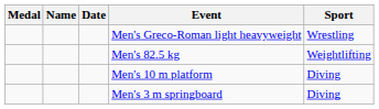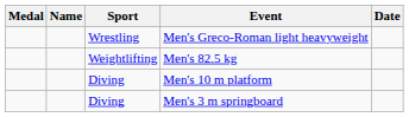 <table class="wikitable sortable" style="font-size:95%">
 <tr>
 <th>Medal</th>
 <th>Name</th>
+<th>Sport</th>
+<th>Event</th>
 <th>Date</th>
-<th>Event</th>
-<th>Sport</th>
 </tr>
 <tr>
 <td></td>
 <td></td>
+<td><a href='#'>Wrestling</a></td>
+<td><a href='#'>Men's Greco-Roman light heavyweight</a></td>
 <td></td>
-<td><a href='#'>Men's Greco-Roman light heavyweight</a></td>
-<td><a href='#'>Wrestling</a></td>
 </tr>
 <tr>
 <td></td>
 <td></td>
+<td><a href='#'>Weightlifting</a></td>
+<td><a href='#'>Men's 82.5 kg</a></td>
 <td></td>
-<td><a href='#'>Men's 82.5 kg</a></td>
-<td><a href='#'>Weightlifting</a></td>
 </tr>
 <tr>
 <td></td>
 <td></td>
+<td><a href='#'>Diving</a></td>
+<td><a href='#'>Men's 10 m platform</a></td>
 <td></td>
-<td><a href='#'>Men's 10 m platform</a></td>
-<td><a href='#'>Diving</a></td>
 </tr>
 <tr>
 <td></td>
 <td></td>
+<td><a href='#'>Diving</a></td>
+<td><a href='#'>Men's 3 m springboard</a></td>
 <td></td>
-<td><a href='#'>Men's 3 m springboard</a></td>
-<td><a href='#'>Diving</a></td>
 </tr>
 </table>
